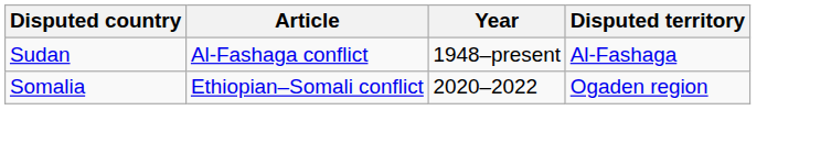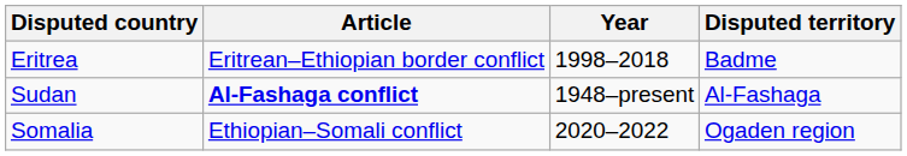 <table class="wikitable">
 <tr>
 <th>Disputed country</th>
 <th>Article</th>
 <th>Year</th>
 <th>Disputed territory</th>
 </tr>
 <tr>
+<td><a href='#'>Eritrea</a></td>
+<td><a href='#'>Eritrean–Ethiopian border conflict</a></td>
+<td>1998–2018</td>
+<td><a href='#'>Badme</a></td>
+</tr>
+<tr>
 <td><a href='#'>Sudan</a></td>
-<td><a href='#'>Al-Fashaga conflict</a></td>
+<td><strong><a href='#'>Al-Fashaga conflict</a></strong></td>
 <td>1948–present</td>
 <td><a href='#'>Al-Fashaga</a></td>
 </tr>
 <tr>
 <td><a href='#'>Somalia</a></td>
 <td><a href='#'>Ethiopian–Somali conflict</a></td>
 <td>2020–2022</td>
 <td><a href='#'>Ogaden region</a></td>
 </tr>
 </table>
